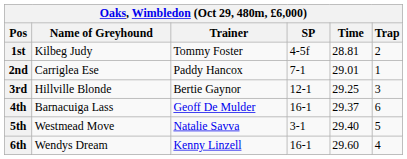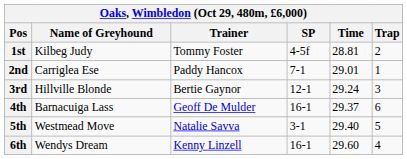 <table class="wikitable">
 <tr>
 <th colspan="6"><a href='#'>Oaks</a>, <a href='#'>Wimbledon</a> (Oct 29, 480m, £6,000)</th>
 </tr>
 <tr>
 <th width=30>Pos</th>
 <th width=180>Name of Greyhound</th>
 <th width=150>Trainer</th>
 <th width=50>SP</th>
 <th width=50>Time</th>
 <th width=30>Trap</th>
 </tr>
 <tr>
 <th>1st</th>
 <td>Kilbeg Judy</td>
 <td>Tommy Foster</td>
 <td>4-5f</td>
 <td>28.81</td>
 <td>2</td>
 </tr>
 <tr>
 <th>2nd</th>
 <td>Carriglea Ese </td>
 <td>Paddy Hancox</td>
 <td>7-1</td>
 <td>29.01</td>
 <td>1</td>
 </tr>
 <tr>
 <th>3rd</th>
 <td>Hillville Blonde</td>
 <td>Bertie Gaynor</td>
 <td>12-1</td>
-<td>29.25</td>
+<td>29.24</td>
 <td>3</td>
 </tr>
 <tr>
 <th>4th</th>
 <td>Barnacuiga Lass</td>
 <td><a href='#'>Geoff De Mulder</a></td>
 <td>16-1</td>
 <td>29.37</td>
 <td>6</td>
 </tr>
 <tr>
 <th>5th</th>
 <td>Westmead Move</td>
 <td><a href='#'>Natalie Savva</a></td>
 <td>3-1</td>
 <td>29.40</td>
 <td>5</td>
 </tr>
 <tr>
 <th>6th</th>
 <td>Wendys Dream</td>
 <td><a href='#'>Kenny Linzell</a></td>
 <td>16-1</td>
 <td>29.60</td>
 <td>4</td>
 </tr>
 </table>
